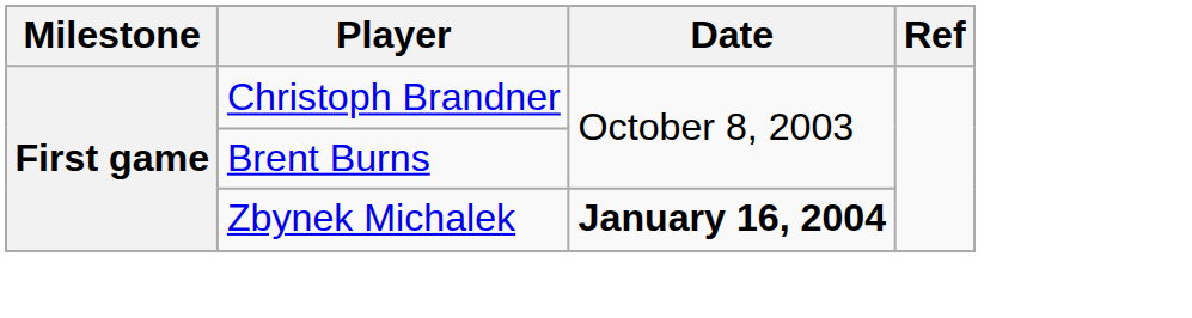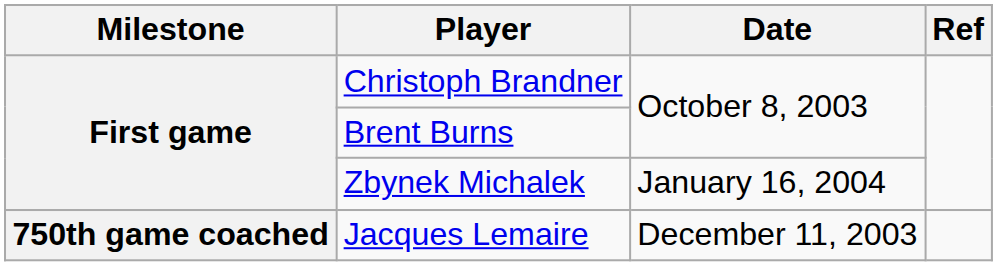 <table class="wikitable">
 <tr>
 <th scope="col">Milestone</th>
 <th scope="col">Player</th>
 <th scope="col">Date</th>
 <th scope="col">Ref</th>
 </tr>
 <tr>
 <th rowspan=3>First game</th>
 <td><a href='#'>Christoph Brandner</a></td>
 <td rowspan=2>October 8, 2003</td>
 <td rowspan=3></td>
 </tr>
 <tr>
 <td><a href='#'>Brent Burns</a></td>
 </tr>
 <tr>
 <td><a href='#'>Zbynek Michalek</a></td>
-<td><strong>January 16, 2004</strong></td>
+<td>January 16, 2004</td>
+</tr>
+<tr>
+<th>750th game coached</th>
+<td><a href='#'>Jacques Lemaire</a></td>
+<td>December 11, 2003</td>
+<td></td>
 </tr>
 </table>
